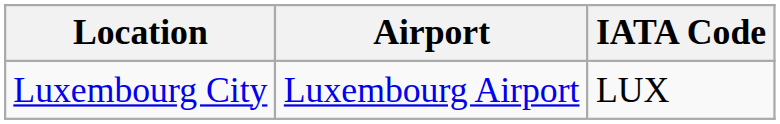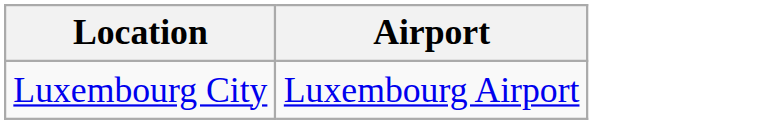 <table class="wikitable">
 <tr>
 <th>Location</th>
 <th>Airport</th>
-<th>IATA Code</th>
 </tr>
 <tr>
 <td><a href='#'>Luxembourg City</a></td>
 <td><a href='#'>Luxembourg Airport</a></td>
-<td>LUX</td>
 </tr>
 </table>
